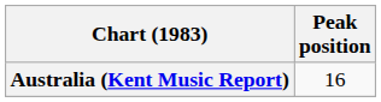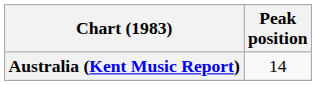 <table class="wikitable sortable plainrowheaders" style="text-align:center">
 <tr>
 <th>Chart (1983)</th>
 <th>Peak<br>position</th>
 </tr>
 <tr>
 <th scope="row">Australia (<a href='#'>Kent Music Report</a>)</th>
-<td>16</td>
+<td>14</td>
 </tr>
 <tr>
 </tr>
 <tr>
 </tr>
 <tr>
 </tr>
 <tr>
 </tr>
 <tr>
 </tr>
 </table>
